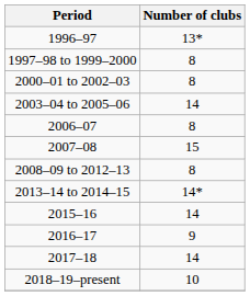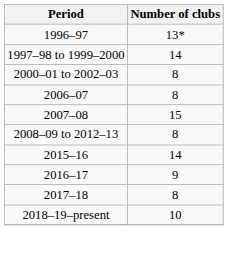 <table class="wikitable" style="text-align: center">
 <tr>
 <th>Period</th>
 <th>Number of clubs</th>
 </tr>
 <tr>
 <td>1996–97</td>
 <td>13*</td>
 </tr>
 <tr>
 <td>1997–98 to 1999–2000</td>
-<td>8</td>
+<td>14</td>
 </tr>
 <tr>
 <td>2000–01 to 2002–03</td>
 <td>8</td>
-</tr>
-<tr>
-<td>2003–04 to 2005–06</td>
-<td>14</td>
 </tr>
 <tr>
 <td>2006–07</td>
 <td>8</td>
 </tr>
 <tr>
 <td>2007–08</td>
 <td>15</td>
 </tr>
 <tr>
 <td>2008–09 to 2012–13</td>
 <td>8</td>
 </tr>
 <tr>
-<td>2013–14 to 2014–15</td>
-<td>14*</td>
-</tr>
-<tr>
 <td>2015–16</td>
 <td>14</td>
 </tr>
 <tr>
 <td>2016–17</td>
 <td>9</td>
 </tr>
 <tr>
 <td>2017–18</td>
-<td>14</td>
+<td>8</td>
 </tr>
 <tr>
 <td>2018–19–present</td>
 <td>10</td>
 </tr>
 <tr>
 </tr>
 </table>
